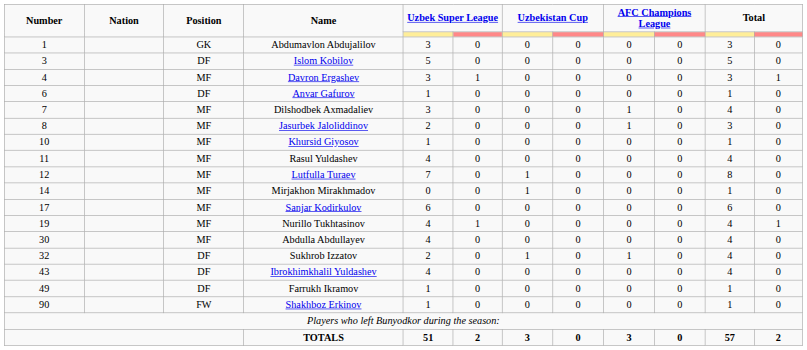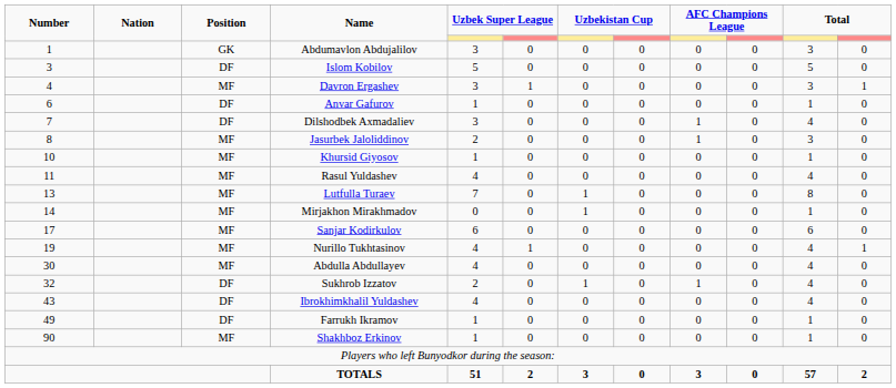 <table class="wikitable" style="font-size: 100%; text-align: center;">
 <tr>
 <td rowspan="2" width="10%" align="center"><strong>Number</strong></td>
 <td rowspan="2" width="10%" align="center"><strong>Nation</strong></td>
 <td rowspan="2" width="10%" align="center"><strong>Position</strong></td>
 <td rowspan="2" width="20%" align="center"><strong>Name</strong></td>
 <td colspan="2" align="center"><strong><a href='#'>Uzbek Super League</a></strong></td>
 <td colspan="2" align="center"><strong><a href='#'>Uzbekistan Cup</a></strong></td>
 <td colspan="2" align="center"><strong><a href='#'>AFC Champions League</a></strong></td>
 <td colspan="2" align="center"><strong>Total</strong></td>
 </tr>
 <tr>
 <th width=80 style="background: #FFEE99"></th>
 <th width=80 style="background: #FF8888"></th>
 <th width=80 style="background: #FFEE99"></th>
 <th width=80 style="background: #FF8888"></th>
 <th width=80 style="background: #FFEE99"></th>
 <th width=80 style="background: #FF8888"></th>
 <th width=80 style="background: #FFEE99"></th>
 <th width=80 style="background: #FF8888"></th>
 </tr>
 <tr>
 <td>1</td>
 <td></td>
 <td>GK</td>
 <td>Abdumavlon Abdujalilov</td>
 <td>3</td>
 <td>0</td>
 <td>0</td>
 <td>0</td>
 <td>0</td>
 <td>0</td>
 <td>3</td>
 <td>0</td>
 </tr>
 <tr>
 <td>3</td>
 <td></td>
 <td>DF</td>
 <td><a href='#'>Islom Kobilov</a></td>
 <td>5</td>
 <td>0</td>
 <td>0</td>
 <td>0</td>
 <td>0</td>
 <td>0</td>
 <td>5</td>
 <td>0</td>
 </tr>
 <tr>
 <td>4</td>
 <td></td>
 <td>MF</td>
 <td><a href='#'>Davron Ergashev</a></td>
 <td>3</td>
 <td>1</td>
 <td>0</td>
 <td>0</td>
 <td>0</td>
 <td>0</td>
 <td>3</td>
 <td>1</td>
 </tr>
 <tr>
 <td>6</td>
 <td></td>
 <td>DF</td>
 <td><a href='#'>Anvar Gafurov</a></td>
 <td>1</td>
 <td>0</td>
 <td>0</td>
 <td>0</td>
 <td>0</td>
 <td>0</td>
 <td>1</td>
 <td>0</td>
 </tr>
 <tr>
 <td>7</td>
 <td></td>
-<td>MF</td>
+<td>DF</td>
 <td>Dilshodbek Axmadaliev</td>
 <td>3</td>
 <td>0</td>
 <td>0</td>
 <td>0</td>
 <td>1</td>
 <td>0</td>
 <td>4</td>
 <td>0</td>
 </tr>
 <tr>
 <td>8</td>
 <td></td>
 <td>MF</td>
 <td><a href='#'>Jasurbek Jaloliddinov</a></td>
 <td>2</td>
 <td>0</td>
 <td>0</td>
 <td>0</td>
 <td>1</td>
 <td>0</td>
 <td>3</td>
 <td>0</td>
 </tr>
 <tr>
 <td>10</td>
 <td></td>
 <td>MF</td>
 <td><a href='#'>Khursid Giyosov</a></td>
 <td>1</td>
 <td>0</td>
 <td>0</td>
 <td>0</td>
 <td>0</td>
 <td>0</td>
 <td>1</td>
 <td>0</td>
 </tr>
 <tr>
 <td>11</td>
 <td></td>
 <td>MF</td>
 <td>Rasul Yuldashev</td>
 <td>4</td>
 <td>0</td>
 <td>0</td>
 <td>0</td>
 <td>0</td>
 <td>0</td>
 <td>4</td>
 <td>0</td>
 </tr>
 <tr>
-<td>12</td>
+<td>13</td>
 <td></td>
 <td>MF</td>
 <td><a href='#'>Lutfulla Turaev</a></td>
 <td>7</td>
 <td>0</td>
 <td>1</td>
 <td>0</td>
 <td>0</td>
 <td>0</td>
 <td>8</td>
 <td>0</td>
 </tr>
 <tr>
 <td>14</td>
 <td></td>
 <td>MF</td>
 <td>Mirjakhon Mirakhmadov</td>
 <td>0</td>
 <td>0</td>
 <td>1</td>
 <td>0</td>
 <td>0</td>
 <td>0</td>
 <td>1</td>
 <td>0</td>
 </tr>
 <tr>
 <td>17</td>
 <td></td>
 <td>MF</td>
 <td><a href='#'>Sanjar Kodirkulov</a></td>
 <td>6</td>
 <td>0</td>
 <td>0</td>
 <td>0</td>
 <td>0</td>
 <td>0</td>
 <td>6</td>
 <td>0</td>
 </tr>
 <tr>
 <td>19</td>
 <td></td>
 <td>MF</td>
 <td>Nurillo Tukhtasinov</td>
 <td>4</td>
 <td>1</td>
 <td>0</td>
 <td>0</td>
 <td>0</td>
 <td>0</td>
 <td>4</td>
 <td>1</td>
 </tr>
 <tr>
 <td>30</td>
 <td></td>
 <td>MF</td>
 <td>Abdulla Abdullayev</td>
 <td>4</td>
 <td>0</td>
 <td>0</td>
 <td>0</td>
 <td>0</td>
 <td>0</td>
 <td>4</td>
 <td>0</td>
 </tr>
 <tr>
 <td>32</td>
 <td></td>
 <td>DF</td>
 <td>Sukhrob Izzatov</td>
 <td>2</td>
 <td>0</td>
 <td>1</td>
 <td>0</td>
 <td>1</td>
 <td>0</td>
 <td>4</td>
 <td>0</td>
 </tr>
 <tr>
 <td>43</td>
 <td></td>
 <td>DF</td>
 <td><a href='#'>Ibrokhimkhalil Yuldashev</a></td>
 <td>4</td>
 <td>0</td>
 <td>0</td>
 <td>0</td>
 <td>0</td>
 <td>0</td>
 <td>4</td>
 <td>0</td>
 </tr>
 <tr>
 <td>49</td>
 <td></td>
 <td>DF</td>
 <td>Farrukh Ikramov</td>
 <td>1</td>
 <td>0</td>
 <td>0</td>
 <td>0</td>
 <td>0</td>
 <td>0</td>
 <td>1</td>
 <td>0</td>
 </tr>
 <tr>
 <td>90</td>
 <td></td>
-<td>FW</td>
+<td>MF</td>
 <td><a href='#'>Shakhboz Erkinov</a></td>
 <td>1</td>
 <td>0</td>
 <td>0</td>
 <td>0</td>
 <td>0</td>
 <td>0</td>
 <td>1</td>
 <td>0</td>
 </tr>
 <tr>
 <td colspan="14"><em>Players who left Bunyodkor  during the season:</em></td>
 </tr>
 <tr>
 <td colspan="3"></td>
 <td><strong>TOTALS</strong></td>
 <td><strong>51</strong></td>
 <td><strong>2</strong></td>
 <td><strong>3</strong></td>
 <td><strong>0</strong></td>
 <td><strong>3</strong></td>
 <td><strong>0</strong></td>
 <td><strong>57</strong></td>
 <td><strong>2</strong></td>
 </tr>
 </table>
